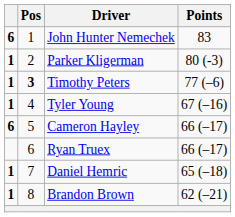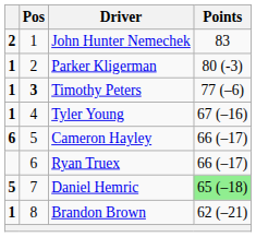 <table class="wikitable" style="font-size: 95%;">
 <tr>
 <th></th>
 <th>Pos</th>
 <th>Driver</th>
 <th>Points</th>
 </tr>
 <tr>
-<td align="left"> <strong>6</strong></td>
+<td align="left"> <strong>2</strong></td>
 <td style="text-align:center;">1</td>
 <td><a href='#'>John Hunter Nemechek</a></td>
 <td style="text-align:center;">83</td>
 </tr>
 <tr>
 <td align="left"> <strong>1</strong></td>
 <td style="text-align:center;">2</td>
 <td><a href='#'>Parker Kligerman</a></td>
 <td style="text-align:center;">80 (-3)</td>
 </tr>
 <tr>
 <td align="left"> <strong>1</strong></td>
 <td style="text-align:center;"><strong>3</strong></td>
 <td><a href='#'>Timothy Peters</a></td>
 <td style="text-align:center;">77 (–6)</td>
 </tr>
 <tr>
 <td align="left"> <strong>1</strong></td>
 <td style="text-align:center;">4</td>
 <td><a href='#'>Tyler Young</a></td>
 <td style="text-align:center;">67 (–16)</td>
 </tr>
 <tr>
 <td align="left"> <strong>6</strong></td>
 <td style="text-align:center;">5</td>
 <td><a href='#'>Cameron Hayley</a></td>
 <td style="text-align:center;">66 (–17)</td>
 </tr>
 <tr>
 <td align="left"></td>
 <td style="text-align:center;">6</td>
 <td><a href='#'>Ryan Truex</a></td>
 <td style="text-align:center;">66 (–17)</td>
 </tr>
 <tr>
-<td align="left"> <strong>1</strong></td>
+<td align="left"> <strong>5</strong></td>
 <td style="text-align:center;">7</td>
 <td><a href='#'>Daniel Hemric</a></td>
-<td style="text-align:center;">65 (–18)</td>
+<td style="background: lightgreen; text-align:center;">65 (–18)</td>
 </tr>
 <tr>
 <td align="left"> <strong>1</strong></td>
 <td style="text-align:center;">8</td>
 <td><a href='#'>Brandon Brown</a></td>
 <td style="text-align:center;">62 (–21)</td>
 </tr>
 <tr class="sortbottom">
 <th colspan="9"></th>
 </tr>
 </table>
